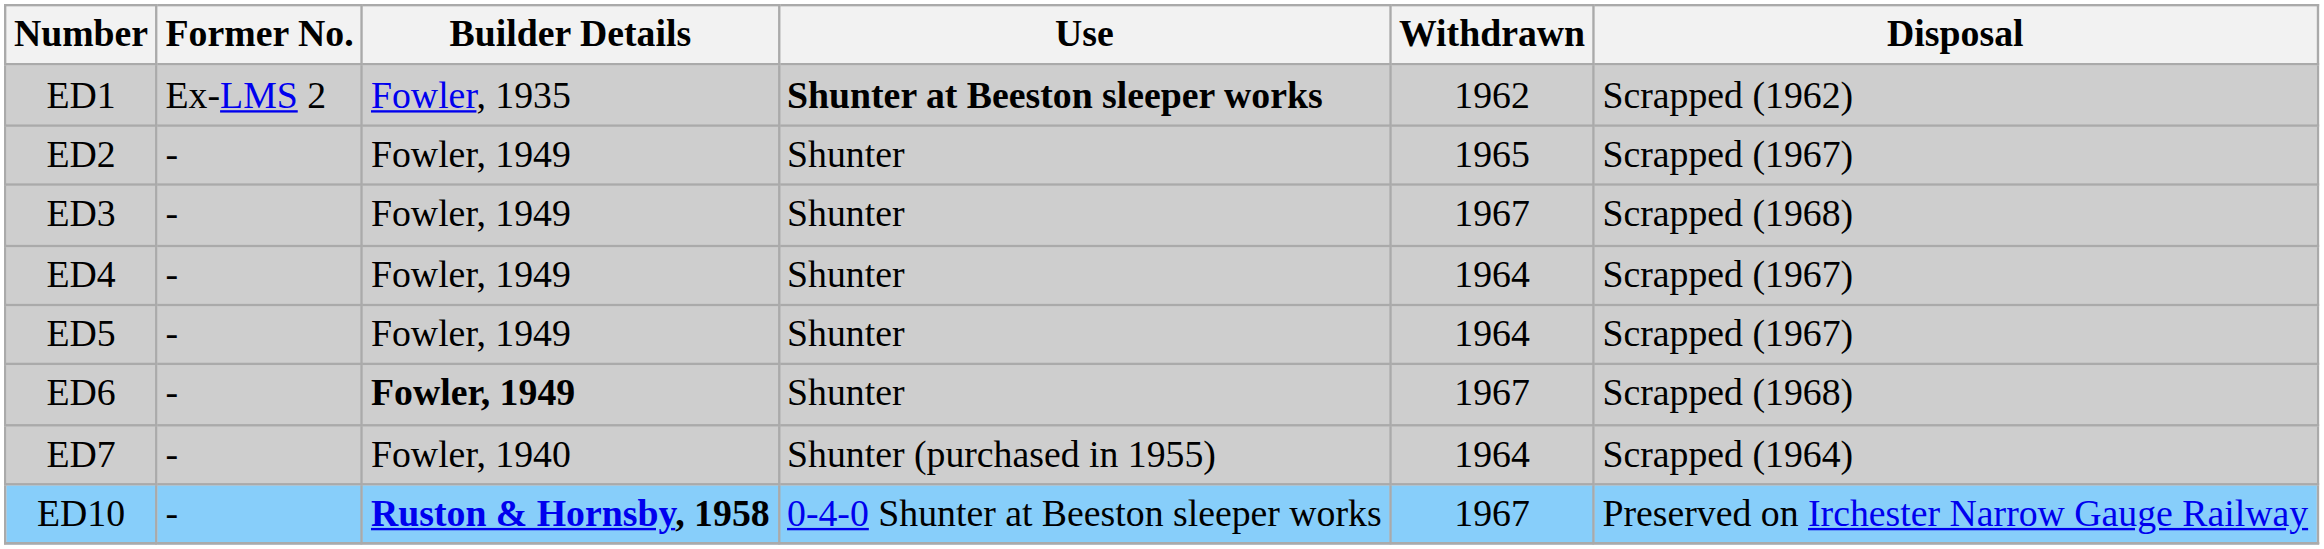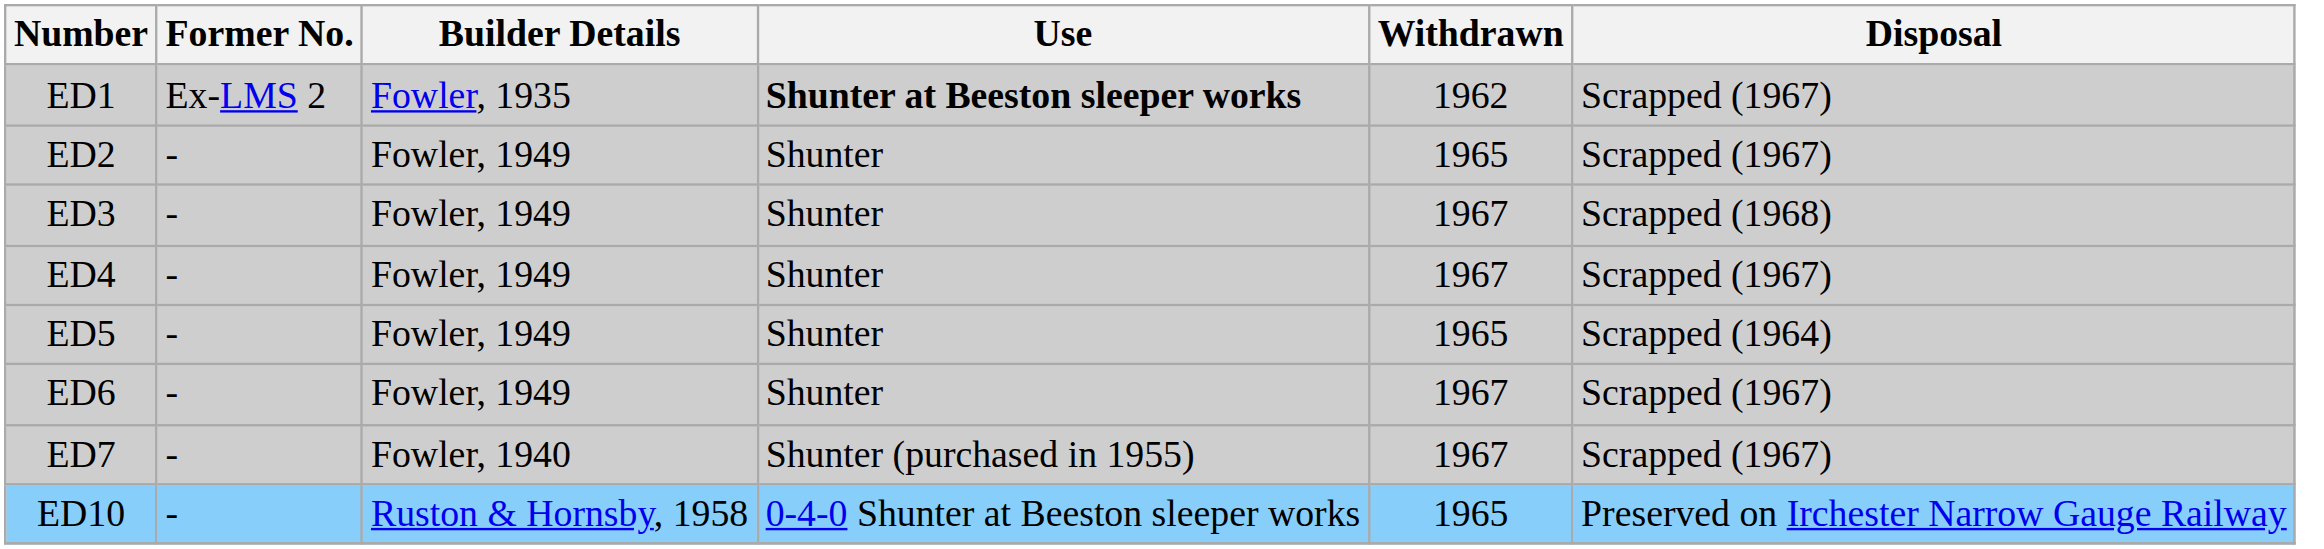 <table class="wikitable">
 <tr>
 <th>Number</th>
 <th align=left>Former No.</th>
 <th align=left>Builder Details</th>
 <th align=left>Use</th>
 <th>Withdrawn</th>
 <th align=left>Disposal</th>
 </tr>
 <tr>
 <td style="background-color:#CECECE" align=center>ED1</td>
 <td style="background-color:#CECECE">Ex-<a href='#'>LMS</a> 2</td>
 <td style="background-color:#CECECE"><a href='#'>Fowler</a>, 1935</td>
 <td style="background-color:#CECECE"><strong>Shunter at Beeston sleeper works</strong></td>
 <td style="background-color:#CECECE" align=center>1962</td>
-<td style="background-color:#CECECE">Scrapped (1962)</td>
+<td style="background-color:#CECECE">Scrapped (1967)</td>
 </tr>
 <tr>
 <td style="background-color:#CECECE" align=center>ED2</td>
 <td style="background-color:#CECECE">-</td>
 <td style="background-color:#CECECE">Fowler, 1949</td>
 <td style="background-color:#CECECE">Shunter</td>
 <td style="background-color:#CECECE" align=center>1965</td>
 <td style="background-color:#CECECE">Scrapped (1967)</td>
 </tr>
 <tr>
 <td style="background-color:#CECECE" align=center>ED3</td>
 <td style="background-color:#CECECE">-</td>
 <td style="background-color:#CECECE">Fowler, 1949</td>
 <td style="background-color:#CECECE">Shunter</td>
 <td style="background-color:#CECECE" align=center>1967</td>
 <td style="background-color:#CECECE">Scrapped (1968)</td>
 </tr>
 <tr>
 <td style="background-color:#CECECE" align=center>ED4</td>
 <td style="background-color:#CECECE">-</td>
 <td style="background-color:#CECECE">Fowler, 1949</td>
 <td style="background-color:#CECECE">Shunter</td>
-<td style="background-color:#CECECE" align=center>1964</td>
+<td style="background-color:#CECECE" align=center>1967</td>
 <td style="background-color:#CECECE">Scrapped (1967)</td>
 </tr>
 <tr>
 <td style="background-color:#CECECE" align=center>ED5</td>
 <td style="background-color:#CECECE">-</td>
 <td style="background-color:#CECECE">Fowler, 1949</td>
 <td style="background-color:#CECECE">Shunter</td>
-<td style="background-color:#CECECE" align=center>1964</td>
-<td style="background-color:#CECECE">Scrapped (1967)</td>
+<td style="background-color:#CECECE" align=center>1965</td>
+<td style="background-color:#CECECE">Scrapped (1964)</td>
 </tr>
 <tr>
 <td style="background-color:#CECECE" align=center>ED6</td>
 <td style="background-color:#CECECE">-</td>
-<td style="background-color:#CECECE"><strong>Fowler, 1949</strong></td>
+<td style="background-color:#CECECE">Fowler, 1949</td>
 <td style="background-color:#CECECE">Shunter</td>
 <td style="background-color:#CECECE" align=center>1967</td>
-<td style="background-color:#CECECE">Scrapped (1968)</td>
+<td style="background-color:#CECECE">Scrapped (1967)</td>
 </tr>
 <tr>
 <td style="background-color:#CECECE" align=center>ED7</td>
 <td style="background-color:#CECECE">-</td>
 <td style="background-color:#CECECE">Fowler, 1940</td>
 <td style="background-color:#CECECE">Shunter (purchased in 1955)</td>
-<td style="background-color:#CECECE" align=center>1964</td>
-<td style="background-color:#CECECE">Scrapped (1964)</td>
+<td style="background-color:#CECECE" align=center>1967</td>
+<td style="background-color:#CECECE">Scrapped (1967)</td>
 </tr>
 <tr>
 <td style="background-color:#87CEFA" align=center>ED10</td>
 <td style="background-color:#87CEFA">-</td>
-<td style="background-color:#87CEFA"><strong><a href='#'>Ruston & Hornsby</a>, 1958</strong></td>
+<td style="background-color:#87CEFA"><a href='#'>Ruston & Hornsby</a>, 1958</td>
 <td style="background-color:#87CEFA"><a href='#'>0-4-0</a> Shunter at Beeston sleeper works</td>
-<td style="background-color:#87CEFA" align=center>1967</td>
+<td style="background-color:#87CEFA" align=center>1965</td>
 <td style="background-color:#87CEFA">Preserved on <a href='#'>Irchester Narrow Gauge Railway</a></td>
 </tr>
 <tr>
 </tr>
 </table>
